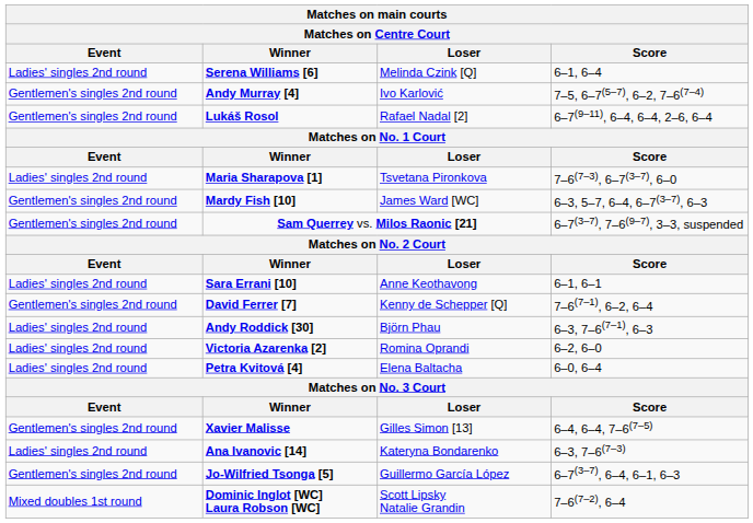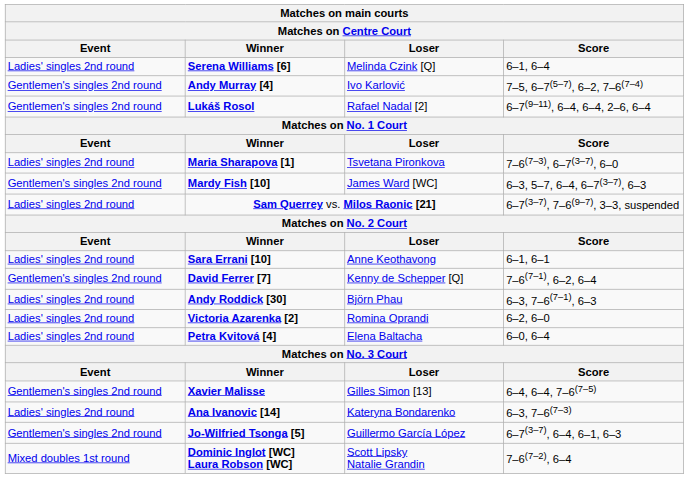 <table class="wikitable collapsible uncollapsed" style="margin:auto;">
 <tr>
 <th colspan="4" style="white-space:nowrap;">Matches on main courts</th>
 </tr>
 <tr>
 <th colspan="4">Matches on <a href='#'>Centre Court</a></th>
 </tr>
 <tr>
 <th width=220>Event</th>
 <th width=220>Winner</th>
 <th width=220>Loser</th>
 <th width=250>Score</th>
 </tr>
 <tr>
 <td><a href='#'>Ladies' singles 2nd round</a></td>
 <td> <strong><a href='#'>Serena Williams</a> [6]</strong></td>
 <td> <a href='#'>Melinda Czink</a> [Q]</td>
 <td>6–1, 6–4</td>
 </tr>
 <tr>
 <td><a href='#'>Gentlemen's singles 2nd round</a></td>
 <td> <strong><a href='#'>Andy Murray</a> [4]</strong></td>
 <td> <a href='#'>Ivo Karlović</a></td>
 <td>7–5, 6–7<sup>(5–7)</sup>, 6–2, 7–6<sup>(7–4)</sup></td>
 </tr>
 <tr>
 <td><a href='#'>Gentlemen's singles 2nd round</a></td>
 <td> <strong><a href='#'>Lukáš Rosol</a></strong></td>
 <td> <a href='#'>Rafael Nadal</a> [2]</td>
 <td>6–7<sup>(9–11)</sup>, 6–4, 6–4, 2–6, 6–4</td>
 </tr>
 <tr>
 <th colspan="4">Matches on <a href='#'>No. 1 Court</a></th>
 </tr>
 <tr>
 <th width=220>Event</th>
 <th width=220>Winner</th>
 <th width=220>Loser</th>
 <th width=250>Score</th>
 </tr>
 <tr>
 <td><a href='#'>Ladies' singles 2nd round</a></td>
 <td> <strong><a href='#'>Maria Sharapova</a> [1]</strong></td>
 <td> <a href='#'>Tsvetana Pironkova</a></td>
 <td>7–6<sup>(7–3)</sup>, 6–7<sup>(3–7)</sup>, 6–0</td>
 </tr>
 <tr>
 <td><a href='#'>Gentlemen's singles 2nd round</a></td>
 <td> <strong><a href='#'>Mardy Fish</a> [10]</strong></td>
 <td> <a href='#'>James Ward</a> [WC]</td>
 <td>6–3, 5–7, 6–4, 6–7<sup>(3–7)</sup>, 6–3</td>
 </tr>
 <tr>
-<td><a href='#'>Gentlemen's singles 2nd round</a></td>
+<td><a href='#'>Ladies' singles 2nd round</a></td>
 <td style="text-align:center;" colspan="2"> <strong><a href='#'>Sam Querrey</a></strong> vs.  <strong><a href='#'>Milos Raonic</a> [21]</strong></td>
 <td>6–7<sup>(3–7)</sup>, 7–6<sup>(9–7)</sup>, 3–3, suspended</td>
 </tr>
 <tr>
 <th colspan="4">Matches on <a href='#'>No. 2 Court</a></th>
 </tr>
 <tr>
 <th width=220>Event</th>
 <th width=220>Winner</th>
 <th width=220>Loser</th>
 <th width=250>Score</th>
 </tr>
 <tr>
 <td><a href='#'>Ladies' singles 2nd round</a></td>
 <td> <strong><a href='#'>Sara Errani</a> [10]</strong></td>
 <td> <a href='#'>Anne Keothavong</a></td>
 <td>6–1, 6–1</td>
 </tr>
 <tr>
 <td><a href='#'>Gentlemen's singles 2nd round</a></td>
 <td> <strong><a href='#'>David Ferrer</a> [7]</strong></td>
 <td> <a href='#'>Kenny de Schepper</a> [Q]</td>
 <td>7–6<sup>(7–1)</sup>, 6–2, 6–4</td>
 </tr>
 <tr>
 <td><a href='#'>Ladies' singles 2nd round</a></td>
 <td> <strong><a href='#'>Andy Roddick</a> [30]</strong></td>
 <td> <a href='#'>Björn Phau</a></td>
 <td>6–3, 7–6<sup>(7–1)</sup>, 6–3</td>
 </tr>
 <tr>
 <td><a href='#'>Ladies' singles 2nd round</a></td>
 <td> <strong><a href='#'>Victoria Azarenka</a> [2]</strong></td>
 <td> <a href='#'>Romina Oprandi</a></td>
 <td>6–2, 6–0</td>
 </tr>
 <tr>
 <td><a href='#'>Ladies' singles 2nd round</a></td>
 <td> <strong><a href='#'>Petra Kvitová</a> [4]</strong></td>
 <td> <a href='#'>Elena Baltacha</a></td>
 <td>6–0, 6–4</td>
 </tr>
 <tr>
 <th colspan="4">Matches on <a href='#'>No. 3 Court</a></th>
 </tr>
 <tr>
 <th width=250>Event</th>
 <th width=220>Winner</th>
 <th width=220>Loser</th>
 <th width=220>Score</th>
 </tr>
 <tr>
 <td><a href='#'>Gentlemen's singles 2nd round</a></td>
 <td> <strong><a href='#'>Xavier Malisse</a></strong></td>
 <td> <a href='#'>Gilles Simon</a> [13]</td>
 <td>6–4, 6–4, 7–6<sup>(7–5)</sup></td>
 </tr>
 <tr>
 <td><a href='#'>Ladies' singles 2nd round</a></td>
 <td> <strong><a href='#'>Ana Ivanovic</a> [14]</strong></td>
 <td> <a href='#'>Kateryna Bondarenko</a></td>
 <td>6–3, 7–6<sup>(7–3)</sup></td>
 </tr>
 <tr>
 <td><a href='#'>Gentlemen's singles 2nd round</a></td>
 <td> <strong><a href='#'>Jo-Wilfried Tsonga</a> [5]</strong></td>
 <td> <a href='#'>Guillermo García López</a></td>
 <td>6–7<sup>(3–7)</sup>, 6–4, 6–1, 6–3</td>
 </tr>
 <tr>
 <td><a href='#'>Mixed doubles 1st round</a></td>
 <td> <strong><a href='#'>Dominic Inglot</a> [WC]</strong><br> <strong><a href='#'>Laura Robson</a> [WC]</strong></td>
 <td> <a href='#'>Scott Lipsky</a><br> <a href='#'>Natalie Grandin</a></td>
 <td>7–6<sup>(7–2)</sup>, 6–4</td>
 </tr>
 </table>
